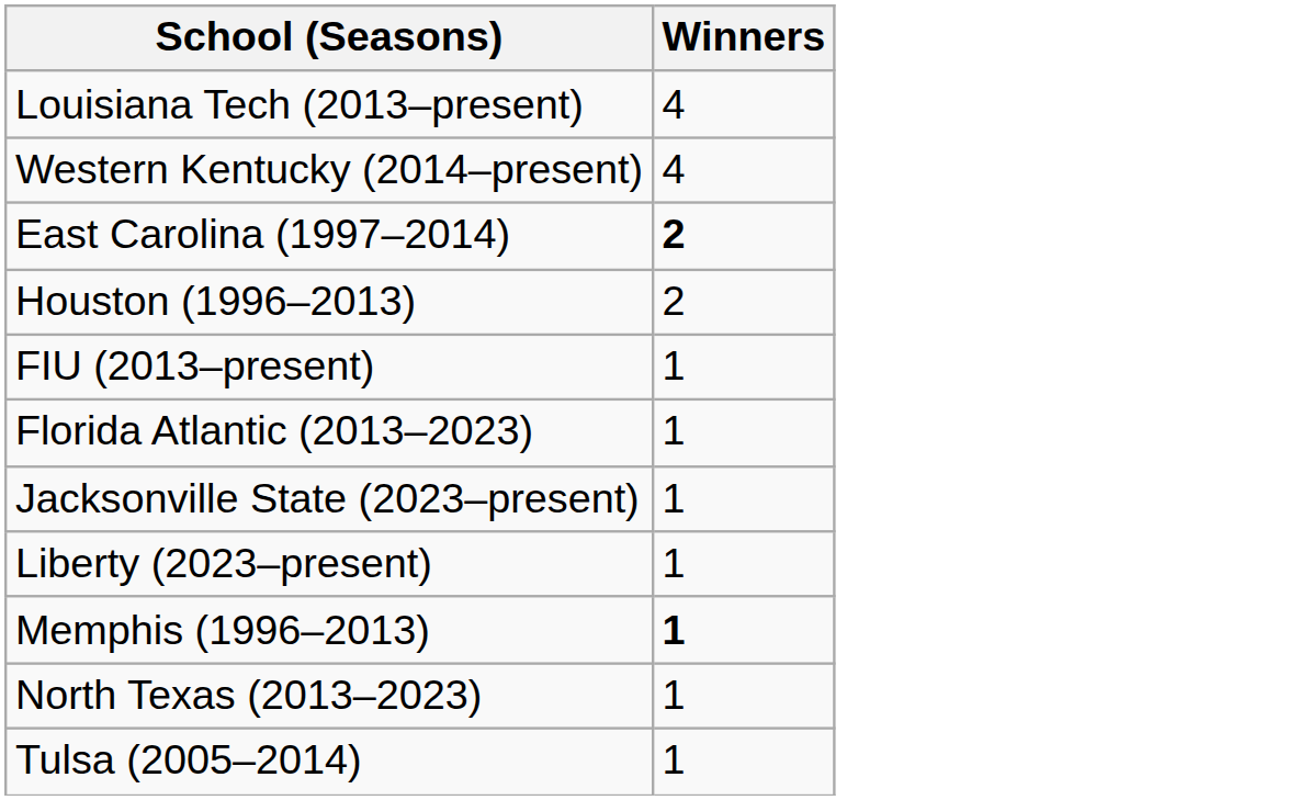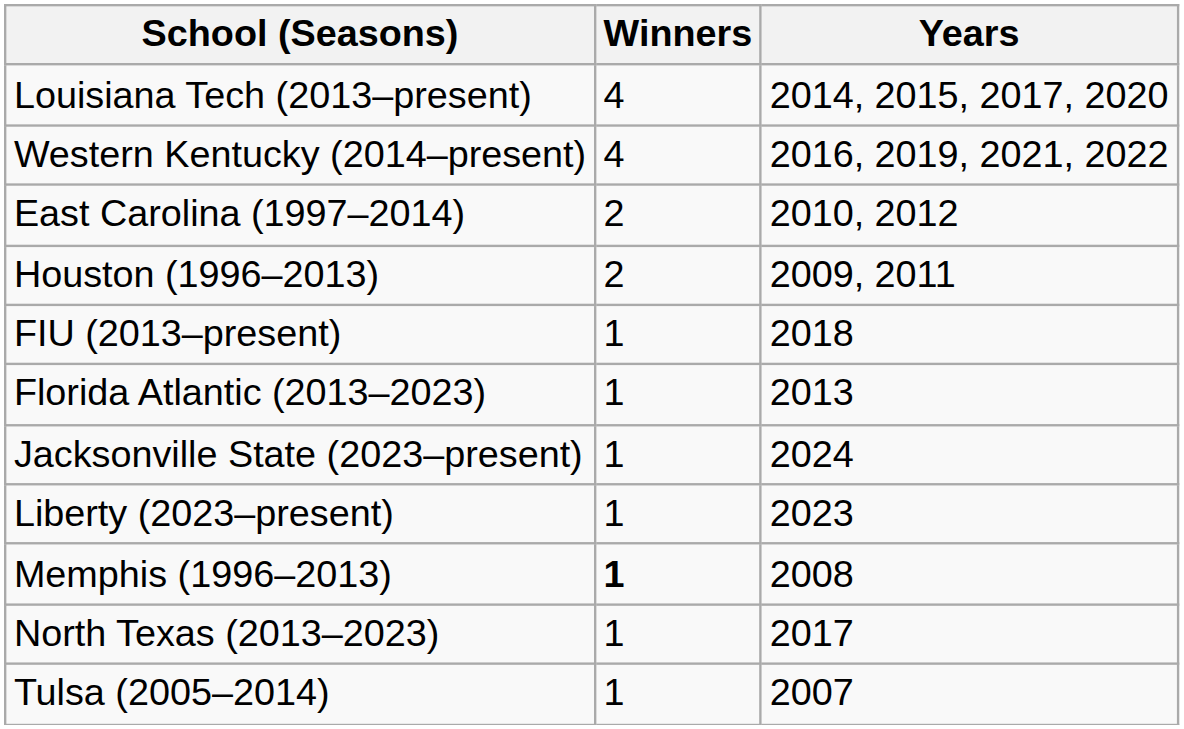 <table class="wikitable">
 <tr>
 <th>School (Seasons)</th>
 <th>Winners</th>
+<th>Years</th>
 </tr>
 <tr>
 <td>Louisiana Tech (2013–present)</td>
 <td>4</td>
+<td>2014, 2015, 2017, 2020</td>
 </tr>
 <tr>
 <td>Western Kentucky (2014–present)</td>
 <td>4</td>
+<td>2016, 2019, 2021, 2022</td>
 </tr>
 <tr>
 <td>East Carolina (1997–2014)</td>
-<td><strong>2</strong></td>
+<td>2</td>
+<td>2010, 2012</td>
 </tr>
 <tr>
 <td>Houston (1996–2013)</td>
 <td>2</td>
+<td>2009, 2011</td>
 </tr>
 <tr>
 <td>FIU (2013–present)</td>
 <td>1</td>
+<td>2018</td>
 </tr>
 <tr>
 <td>Florida Atlantic (2013–2023)</td>
 <td>1</td>
+<td>2013</td>
 </tr>
 <tr>
 <td>Jacksonville State (2023–present)</td>
 <td>1</td>
+<td>2024</td>
 </tr>
 <tr>
 <td>Liberty (2023–present)</td>
 <td>1</td>
+<td>2023</td>
 </tr>
 <tr>
 <td>Memphis (1996–2013)</td>
 <td><strong>1</strong></td>
+<td>2008</td>
 </tr>
 <tr>
 <td>North Texas (2013–2023)</td>
 <td>1</td>
+<td>2017</td>
 </tr>
 <tr>
 <td>Tulsa (2005–2014)</td>
 <td>1</td>
+<td>2007</td>
 </tr>
 </table>
